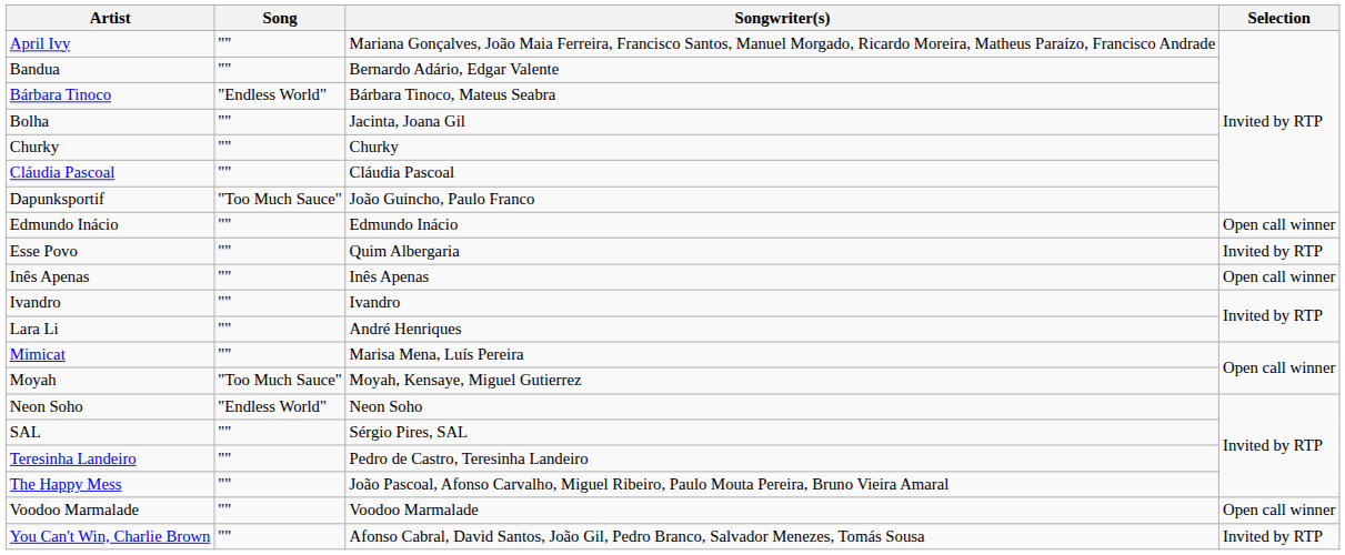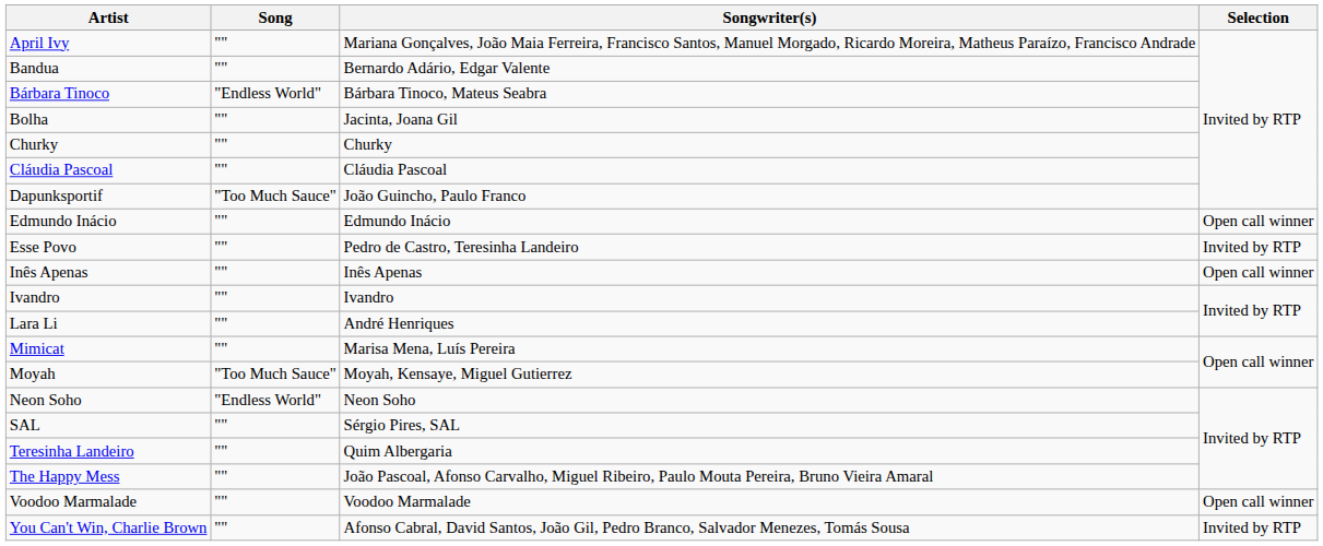 <table class="sortable wikitable" style="margin: 1em auto 1em auto">
 <tr>
 <th scope="col">Artist</th>
 <th scope="col">Song</th>
 <th scope="col" class="unsortable">Songwriter(s)</th>
 <th scope="col">Selection</th>
 </tr>
 <tr>
 <td><a href='#'>April Ivy</a></td>
 <td>""</td>
 <td>Mariana Gonçalves, João Maia Ferreira, Francisco Santos, Manuel Morgado, Ricardo Moreira, Matheus Paraízo, Francisco Andrade</td>
 <td rowspan="7">Invited by RTP</td>
 </tr>
 <tr>
 <td>Bandua</td>
 <td>""</td>
 <td>Bernardo Adário, Edgar Valente</td>
 </tr>
 <tr>
 <td><a href='#'>Bárbara Tinoco</a></td>
 <td>"Endless World"</td>
 <td>Bárbara Tinoco, Mateus Seabra</td>
 </tr>
 <tr>
 <td>Bolha</td>
 <td>""</td>
 <td>Jacinta, Joana Gil</td>
 </tr>
 <tr>
 <td>Churky</td>
 <td>""</td>
 <td>Churky</td>
 </tr>
 <tr>
 <td><a href='#'>Cláudia Pascoal</a></td>
 <td>""</td>
 <td>Cláudia Pascoal</td>
 </tr>
 <tr>
 <td>Dapunksportif</td>
 <td>"Too Much Sauce"</td>
 <td>João Guincho, Paulo Franco</td>
 </tr>
 <tr>
 <td>Edmundo Inácio</td>
 <td>""</td>
 <td>Edmundo Inácio</td>
 <td>Open call winner</td>
 </tr>
 <tr>
 <td>Esse Povo</td>
 <td>""</td>
-<td>Quim Albergaria</td>
+<td>Pedro de Castro, Teresinha Landeiro</td>
 <td>Invited by RTP</td>
 </tr>
 <tr>
 <td>Inês Apenas</td>
 <td>""</td>
 <td>Inês Apenas</td>
 <td>Open call winner</td>
 </tr>
 <tr>
 <td>Ivandro</td>
 <td>""</td>
 <td>Ivandro</td>
 <td rowspan="2">Invited by RTP</td>
 </tr>
 <tr>
 <td>Lara Li</td>
 <td>""</td>
 <td>André Henriques</td>
 </tr>
 <tr>
 <td><a href='#'>Mimicat</a></td>
 <td>""</td>
 <td>Marisa Mena, Luís Pereira</td>
 <td rowspan="2">Open call winner</td>
 </tr>
 <tr>
 <td>Moyah</td>
 <td>"Too Much Sauce"</td>
 <td>Moyah, Kensaye, Miguel Gutierrez</td>
 </tr>
 <tr>
 <td>Neon Soho</td>
 <td>"Endless World"</td>
 <td>Neon Soho</td>
 <td rowspan="4">Invited by RTP</td>
 </tr>
 <tr>
 <td>SAL</td>
 <td>""</td>
 <td>Sérgio Pires, SAL</td>
 </tr>
 <tr>
 <td><a href='#'>Teresinha Landeiro</a></td>
 <td>""</td>
-<td>Pedro de Castro, Teresinha Landeiro</td>
+<td>Quim Albergaria</td>
 </tr>
 <tr>
 <td><a href='#'>The Happy Mess</a></td>
 <td>""</td>
 <td>João Pascoal, Afonso Carvalho, Miguel Ribeiro, Paulo Mouta Pereira, Bruno Vieira Amaral</td>
 </tr>
 <tr>
 <td>Voodoo Marmalade</td>
 <td>""</td>
 <td>Voodoo Marmalade</td>
 <td>Open call winner</td>
 </tr>
 <tr>
 <td><a href='#'>You Can't Win, Charlie Brown</a></td>
 <td>""</td>
 <td>Afonso Cabral, David Santos, João Gil, Pedro Branco, Salvador Menezes, Tomás Sousa</td>
 <td>Invited by RTP</td>
 </tr>
 </table>
